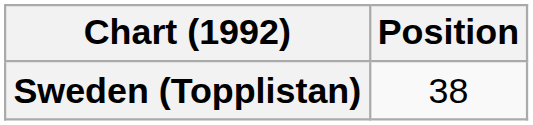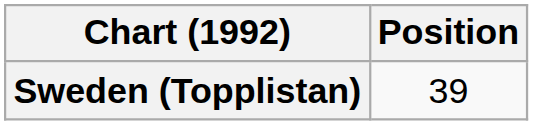 <table class="wikitable plainrowheaders" style="text-align:center">
 <tr>
 <th>Chart (1992)</th>
 <th>Position</th>
 </tr>
 <tr>
 <th scope="row">Sweden (Topplistan)</th>
-<td>38</td>
+<td>39</td>
 </tr>
 </table>
